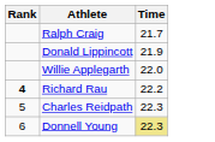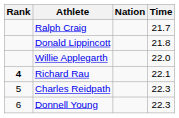 <table class="wikitable sortable" style="text-align:center">
 <tr>
 <th>Rank</th>
 <th>Athlete</th>
+<th>Nation</th>
 <th>Time</th>
 </tr>
 <tr>
 <td></td>
 <td align=left><a href='#'>Ralph Craig</a></td>
+<td align=left></td>
 <td>21.7</td>
 </tr>
 <tr>
 <td></td>
 <td align=left><a href='#'>Donald Lippincott</a></td>
-<td>21.9</td>
+<td align=left></td>
+<td>21.8</td>
 </tr>
 <tr>
 <td></td>
 <td align=left><a href='#'>Willie Applegarth</a></td>
+<td align=left></td>
 <td>22.0</td>
 </tr>
 <tr>
 <td><strong>4</strong></td>
 <td align=left><a href='#'>Richard Rau</a></td>
-<td>22.2</td>
+<td align=left></td>
+<td>22.1</td>
 </tr>
 <tr>
 <td>5</td>
 <td align=left><a href='#'>Charles Reidpath</a></td>
+<td align=left></td>
 <td>22.3</td>
 </tr>
 <tr>
 <td>6</td>
 <td align=left><a href='#'>Donnell Young</a></td>
-<td style="background: khaki;">22.3</td>
+<td align=left></td>
+<td>22.3</td>
 </tr>
 </table>
